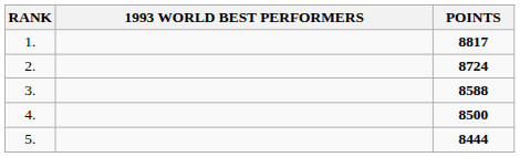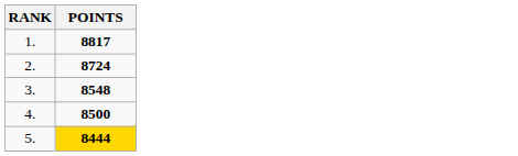 <table class="wikitable" style="border-collapse: collapse; font-size: 90%;">
 <tr>
 <th>RANK</th>
-<th align="center" style="width: 25em">1993 WORLD BEST PERFORMERS</th>
 <th align="center" style="width: 5em">POINTS</th>
 </tr>
 <tr>
 <td align="center">1.</td>
-<td></td>
 <td align="center"><strong>8817</strong></td>
 </tr>
 <tr>
 <td align="center">2.</td>
-<td></td>
 <td align="center"><strong>8724</strong></td>
 </tr>
 <tr>
 <td align="center">3.</td>
-<td></td>
-<td align="center"><strong>8588</strong></td>
+<td align="center"><strong>8548</strong></td>
 </tr>
 <tr>
 <td align="center">4.</td>
-<td></td>
 <td align="center"><strong>8500</strong></td>
 </tr>
 <tr>
 <td align="center">5.</td>
-<td></td>
-<td align="center"><strong>8444</strong></td>
+<td align="center" style="background: gold;"><strong>8444</strong></td>
 </tr>
 </table>
